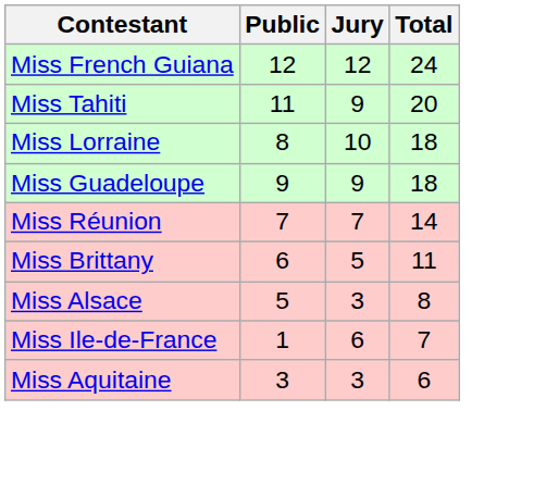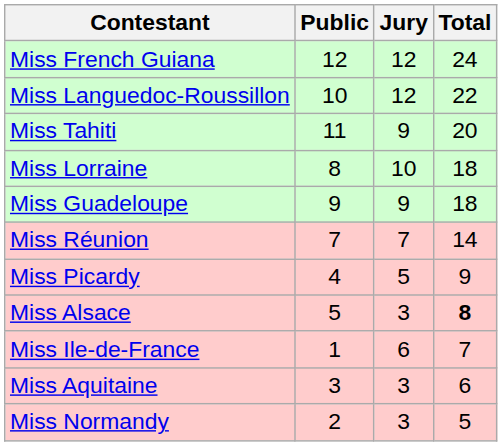 <table class="wikitable sortable">
 <tr>
 <th scope=col>Contestant</th>
 <th scope=col>Public</th>
 <th scope=col>Jury</th>
 <th scope=col>Total</th>
 </tr>
 <tr align="center" bgcolor="D0FFD0">
 <td align="left"> <a href='#'>Miss French Guiana</a></td>
 <td>12</td>
 <td>12</td>
 <td>24</td>
+</tr>
+<tr align="center" bgcolor="D0FFD0">
+<td align="left"> <a href='#'>Miss Languedoc-Roussillon</a></td>
+<td>10</td>
+<td>12</td>
+<td>22</td>
 </tr>
 <tr align="center" bgcolor="D0FFD0">
 <td align="left"> <a href='#'>Miss Tahiti</a></td>
 <td>11</td>
 <td>9</td>
 <td>20</td>
 </tr>
 <tr align="center" bgcolor="D0FFD0">
 <td align="left"> <a href='#'>Miss Lorraine</a></td>
 <td>8</td>
 <td>10</td>
 <td>18</td>
 </tr>
 <tr align="center" bgcolor="D0FFD0">
 <td align="left"> <a href='#'>Miss Guadeloupe</a></td>
 <td>9</td>
 <td>9</td>
 <td>18</td>
 </tr>
 <tr align="center" bgcolor="FFCCCC">
 <td align="left"> <a href='#'>Miss Réunion</a></td>
 <td>7</td>
 <td>7</td>
 <td>14</td>
 </tr>
 <tr align="center" bgcolor="FFCCCC">
-<td align="left"> <a href='#'>Miss Brittany</a></td>
-<td>6</td>
+<td align="left"> <a href='#'>Miss Picardy</a></td>
+<td>4</td>
 <td>5</td>
-<td>11</td>
+<td>9</td>
 </tr>
 <tr align="center" bgcolor="FFCCCC">
 <td align="left"> <a href='#'>Miss Alsace</a></td>
 <td>5</td>
 <td>3</td>
-<td>8</td>
+<td><strong>8</strong></td>
 </tr>
 <tr align="center" bgcolor="FFCCCC">
 <td align="left"> <a href='#'>Miss Ile-de-France</a></td>
 <td>1</td>
 <td>6</td>
 <td>7</td>
 </tr>
 <tr align="center" bgcolor="FFCCCC">
 <td align="left"> <a href='#'>Miss Aquitaine</a></td>
 <td>3</td>
 <td>3</td>
 <td>6</td>
 </tr>
+<tr align="center" bgcolor="FFCCCC">
+<td align="left"> <a href='#'>Miss Normandy</a></td>
+<td>2</td>
+<td>3</td>
+<td>5</td>
+</tr>
 </table>
